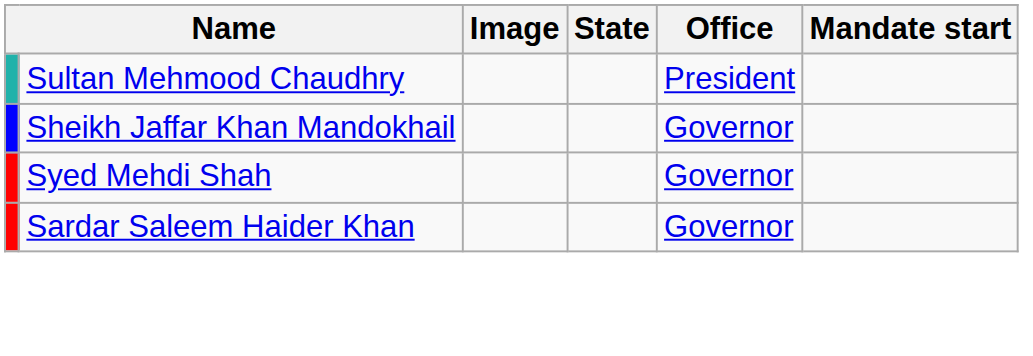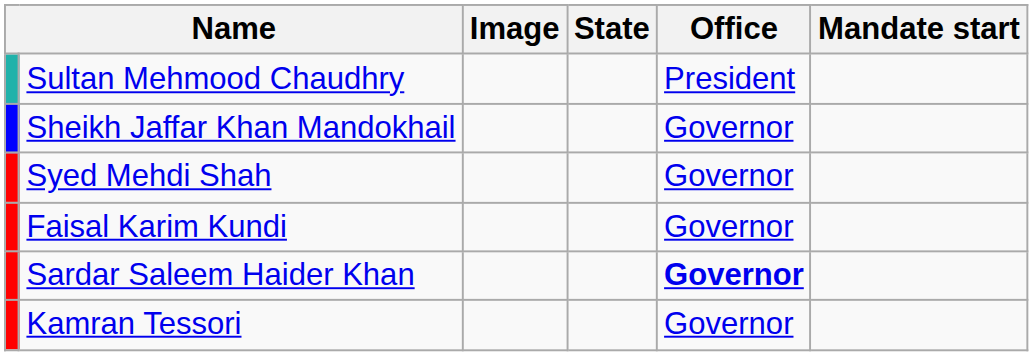 <table class="wikitable sortable">
 <tr style="vertical-align:bottom;">
 <th colspan=2>Name</th>
 <th>Image</th>
 <th>State</th>
 <th>Office</th>
 <th>Mandate start<br></th>
 </tr>
 <tr>
 <td style="background: #20B2AA;"></td>
 <td><a href='#'>Sultan Mehmood Chaudhry</a></td>
 <td></td>
 <td></td>
 <td><a href='#'>President</a></td>
 <td><br></td>
 </tr>
 <tr>
 <td style="background: Blue;"></td>
 <td><a href='#'>Sheikh Jaffar Khan Mandokhail</a></td>
 <td></td>
 <td></td>
 <td><a href='#'>Governor</a></td>
 <td><br></td>
 </tr>
 <tr>
 <td style="background: Red;"></td>
 <td><a href='#'>Syed Mehdi Shah</a></td>
 <td></td>
 <td></td>
 <td><a href='#'>Governor</a></td>
 <td><br></td>
 </tr>
 <tr>
 <td style="background: Red;"></td>
+<td><a href='#'>Faisal Karim Kundi</a></td>
+<td></td>
+<td></td>
+<td><a href='#'>Governor</a></td>
+<td><br></td>
+</tr>
+<tr>
+<td style="background: Red;"></td>
 <td><a href='#'>Sardar Saleem Haider Khan</a></td>
+<td></td>
+<td></td>
+<td><strong><a href='#'>Governor</a></strong></td>
+<td><br></td>
+</tr>
+<tr>
+<td style="background: Red;"></td>
+<td><a href='#'>Kamran Tessori</a></td>
 <td></td>
 <td></td>
 <td><a href='#'>Governor</a></td>
 <td><br></td>
 </tr>
 </table>
